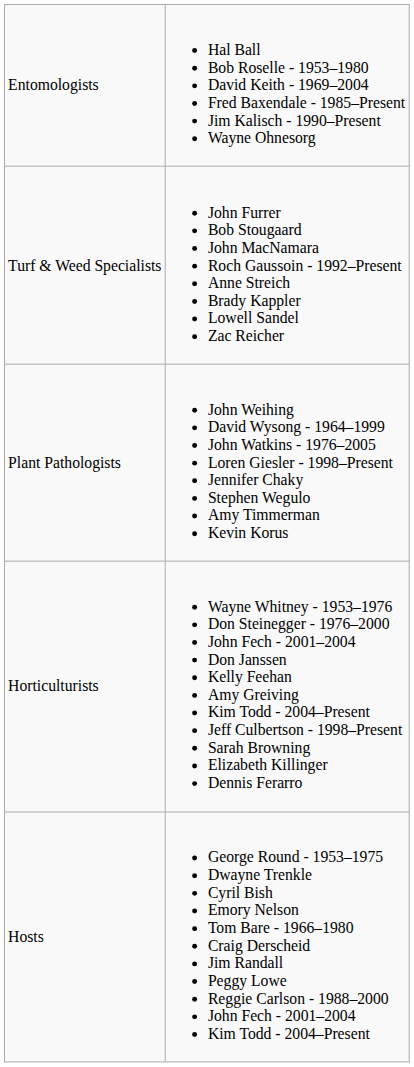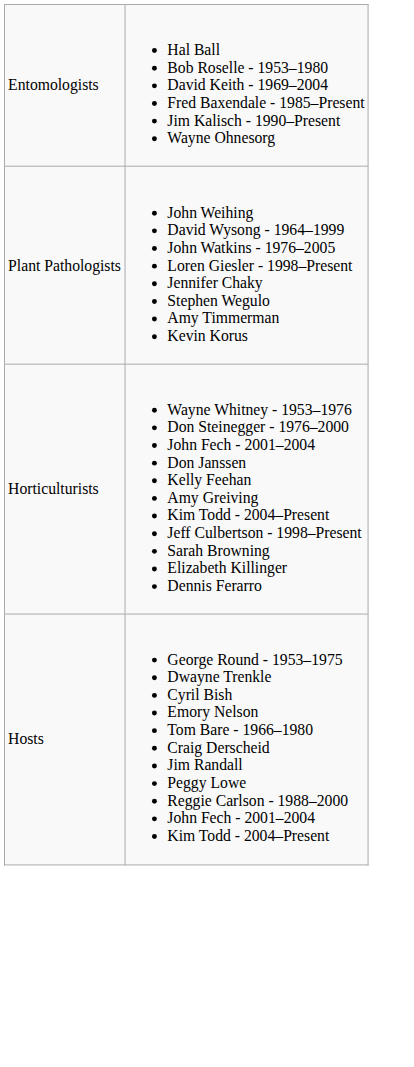 <table class="wikitable">
 <tr>
 <td>Entomologists</td>
 <td><br><ul><li>Hal Ball</li><li>Bob Roselle - 1953–1980</li><li>David Keith - 1969–2004</li><li>Fred Baxendale - 1985–Present</li><li>Jim Kalisch - 1990–Present</li><li>Wayne Ohnesorg</li></ul></td>
-</tr>
-<tr>
-<td>Turf & Weed Specialists</td>
-<td><br><ul><li>John Furrer</li><li>Bob Stougaard</li><li>John MacNamara</li><li>Roch Gaussoin - 1992–Present</li><li>Anne Streich</li><li>Brady Kappler</li><li>Lowell Sandel</li><li>Zac Reicher</li></ul></td>
 </tr>
 <tr>
 <td>Plant Pathologists</td>
 <td><br><ul><li>John Weihing</li><li>David Wysong - 1964–1999</li><li>John Watkins - 1976–2005</li><li>Loren Giesler - 1998–Present</li><li>Jennifer Chaky</li><li>Stephen Wegulo</li><li>Amy Timmerman</li><li>Kevin Korus</li></ul></td>
 </tr>
 <tr>
 <td>Horticulturists</td>
 <td><br><ul><li>Wayne Whitney - 1953–1976</li><li>Don Steinegger - 1976–2000</li><li>John Fech - 2001–2004</li><li>Don Janssen</li><li>Kelly Feehan</li><li>Amy Greiving</li><li>Kim Todd - 2004–Present</li><li>Jeff Culbertson - 1998–Present</li><li>Sarah Browning</li><li>Elizabeth Killinger</li><li>Dennis Ferarro</li></ul></td>
 </tr>
 <tr>
 <td>Hosts</td>
 <td><br><ul><li>George Round - 1953–1975</li><li>Dwayne Trenkle</li><li>Cyril Bish</li><li>Emory Nelson</li><li>Tom Bare - 1966–1980</li><li>Craig Derscheid</li><li>Jim Randall</li><li>Peggy Lowe</li><li>Reggie Carlson - 1988–2000</li><li>John Fech - 2001–2004</li><li>Kim Todd - 2004–Present</li></ul></td>
 </tr>
 </table>
